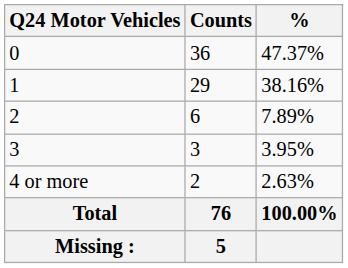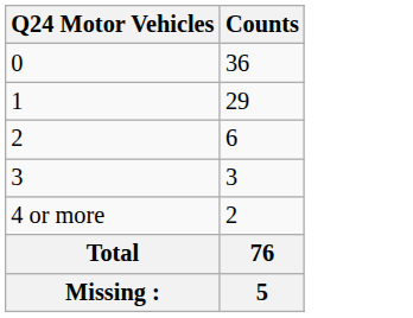 <table class="wikitable sortable">
 <tr>
 <th>Q24 Motor Vehicles</th>
 <th>Counts</th>
-<th>%</th>
 </tr>
 <tr>
 <td>0</td>
 <td>36</td>
-<td>47.37%</td>
 </tr>
 <tr>
 <td>1</td>
 <td>29</td>
-<td>38.16%</td>
 </tr>
 <tr>
 <td>2</td>
 <td>6</td>
-<td>7.89%</td>
 </tr>
 <tr>
 <td>3</td>
 <td>3</td>
-<td>3.95%</td>
 </tr>
 <tr>
 <td>4 or more</td>
 <td>2</td>
-<td>2.63%</td>
 </tr>
 <tr>
 <th>Total</th>
 <th>76</th>
-<th>100.00%</th>
 </tr>
 <tr>
 <th>Missing :</th>
 <th>5</th>
-<th></th>
 </tr>
 </table>
